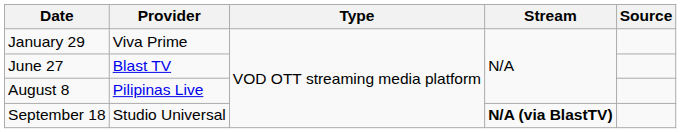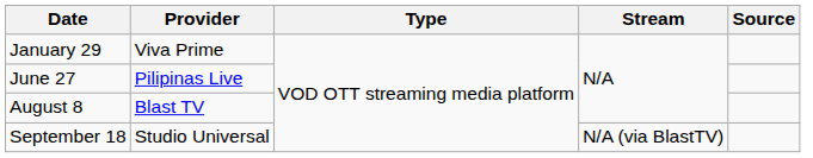 <table class="wikitable">
 <tr>
 <th>Date</th>
 <th>Provider</th>
 <th>Type</th>
 <th>Stream</th>
 <th>Source</th>
 </tr>
 <tr>
 <td>January 29</td>
 <td>Viva Prime</td>
 <td rowspan="4">VOD OTT streaming media platform</td>
 <td rowspan="3">N/A</td>
 <td></td>
 </tr>
 <tr>
 <td>June 27</td>
-<td><a href='#'>Blast TV</a></td>
+<td><a href='#'>Pilipinas Live</a></td>
 <td></td>
 </tr>
 <tr>
 <td>August 8</td>
-<td><a href='#'>Pilipinas Live</a></td>
+<td><a href='#'>Blast TV</a></td>
 <td></td>
 </tr>
 <tr>
 <td>September 18</td>
 <td>Studio Universal</td>
-<td><strong>N/A (via BlastTV)</strong></td>
+<td>N/A (via BlastTV)</td>
 <td></td>
 </tr>
 </table>
